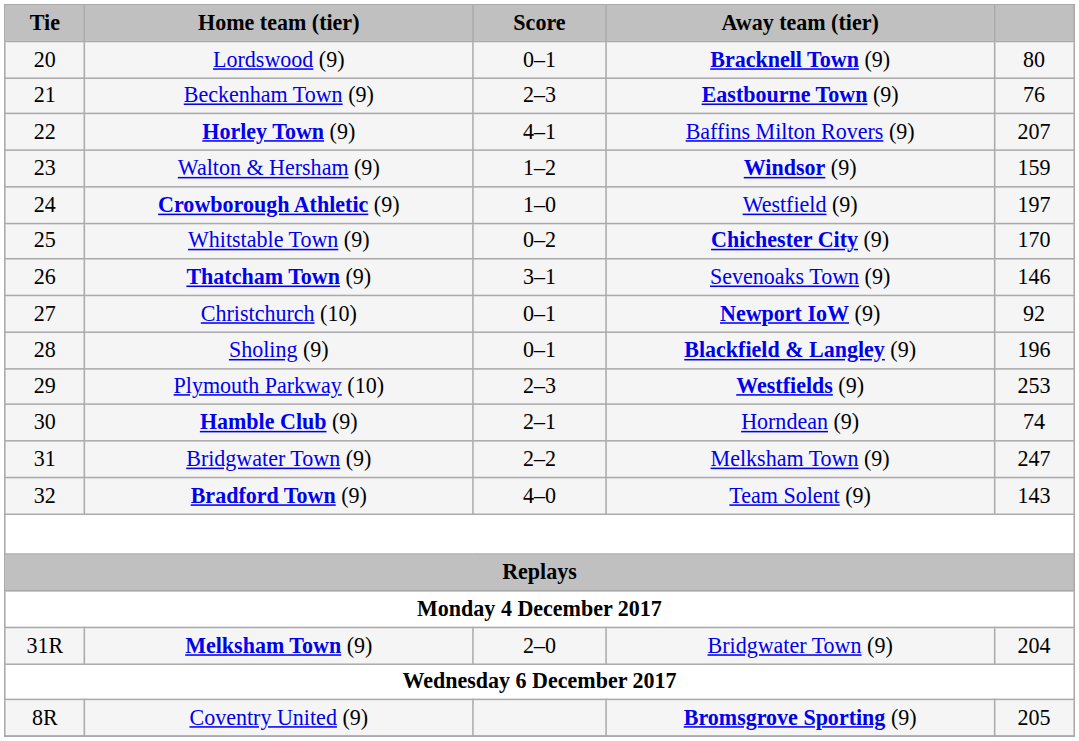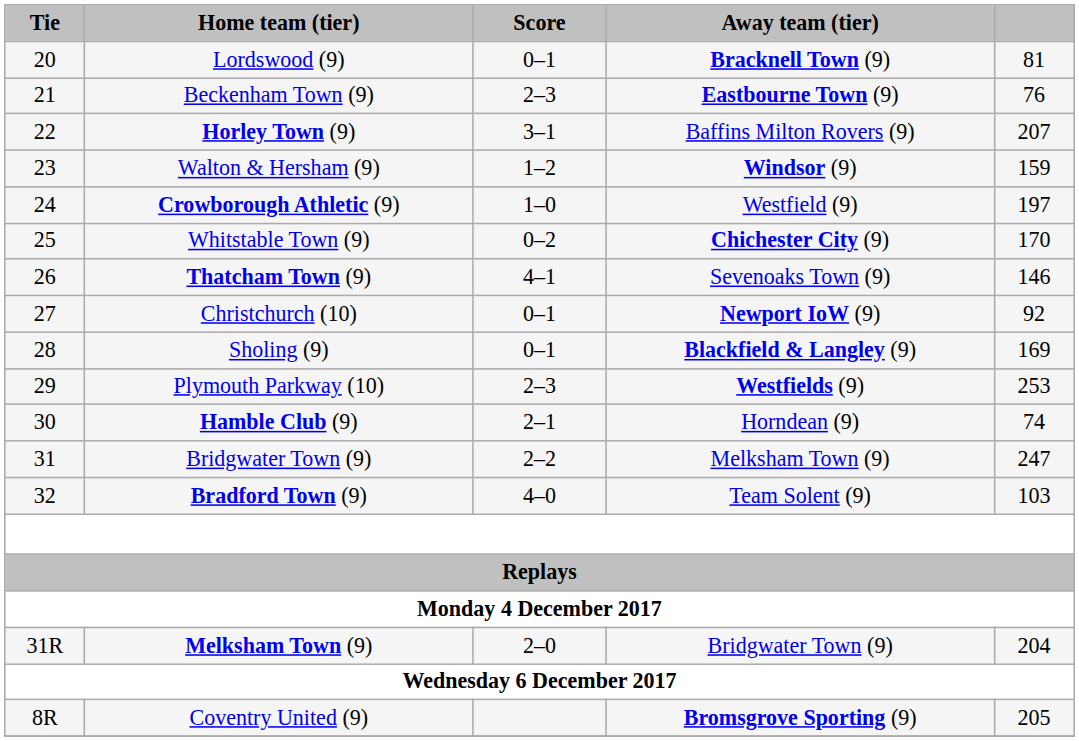 <table class="wikitable" style="width: 700px; background:WhiteSmoke; text-align:center; font-size:90%">
 <tr>
 <td scope="col" style="width:  7.50%; background:silver;"><strong>Tie</strong></td>
 <td scope="col" style="width: 36.25%; background:silver;"><strong>Home team (tier)</strong></td>
 <td scope="col" style="width: 12.50%; background:silver;"><strong>Score</strong></td>
 <td scope="col" style="width: 36.25%; background:silver;"><strong>Away team (tier)</strong></td>
 <td scope="col" style="width:  7.50%; background:silver;"><strong></strong></td>
 </tr>
 <tr>
 <td>20</td>
 <td><a href='#'>Lordswood</a> (9)</td>
 <td>0–1</td>
 <td><strong><a href='#'>Bracknell Town</a></strong> (9)</td>
-<td>80</td>
+<td>81</td>
 </tr>
 <tr>
 <td>21</td>
 <td><a href='#'>Beckenham Town</a> (9)</td>
 <td>2–3 </td>
 <td><strong><a href='#'>Eastbourne Town</a></strong> (9)</td>
 <td>76</td>
 </tr>
 <tr>
 <td>22</td>
 <td><strong><a href='#'>Horley Town</a></strong> (9)</td>
-<td>4–1</td>
+<td>3–1</td>
 <td><a href='#'>Baffins Milton Rovers</a> (9)</td>
 <td>207</td>
 </tr>
 <tr>
 <td>23</td>
 <td><a href='#'>Walton & Hersham</a> (9)</td>
 <td>1–2</td>
 <td><strong><a href='#'>Windsor</a></strong> (9)</td>
 <td>159</td>
 </tr>
 <tr>
 <td>24</td>
 <td><strong><a href='#'>Crowborough Athletic</a></strong> (9)</td>
 <td>1–0</td>
 <td><a href='#'>Westfield</a> (9)</td>
 <td>197</td>
 </tr>
 <tr>
 <td>25</td>
 <td><a href='#'>Whitstable Town</a> (9)</td>
 <td>0–2</td>
 <td><strong><a href='#'>Chichester City</a></strong> (9)</td>
 <td>170</td>
 </tr>
 <tr>
 <td>26</td>
 <td><strong><a href='#'>Thatcham Town</a></strong> (9)</td>
-<td>3–1</td>
+<td>4–1</td>
 <td><a href='#'>Sevenoaks Town</a> (9)</td>
 <td>146</td>
 </tr>
 <tr>
 <td>27</td>
 <td><a href='#'>Christchurch</a> (10)</td>
 <td>0–1</td>
 <td><strong><a href='#'>Newport IoW</a></strong> (9)</td>
 <td>92</td>
 </tr>
 <tr>
 <td>28</td>
 <td><a href='#'>Sholing</a> (9)</td>
 <td>0–1</td>
 <td><strong><a href='#'>Blackfield & Langley</a></strong> (9)</td>
-<td>196</td>
+<td>169</td>
 </tr>
 <tr>
 <td>29</td>
 <td><a href='#'>Plymouth Parkway</a> (10)</td>
 <td>2–3</td>
 <td><strong><a href='#'>Westfields</a></strong> (9)</td>
 <td>253</td>
 </tr>
 <tr>
 <td>30</td>
 <td><strong><a href='#'>Hamble Club</a></strong> (9)</td>
 <td>2–1</td>
 <td><a href='#'>Horndean</a> (9)</td>
 <td>74</td>
 </tr>
 <tr>
 <td>31</td>
 <td><a href='#'>Bridgwater Town</a> (9)</td>
 <td>2–2</td>
 <td><a href='#'>Melksham Town</a> (9)</td>
 <td>247</td>
 </tr>
 <tr>
 <td>32</td>
 <td><strong><a href='#'>Bradford Town</a></strong> (9)</td>
 <td>4–0</td>
 <td><a href='#'>Team Solent</a> (9)</td>
-<td>143</td>
+<td>103</td>
 </tr>
 <tr>
 <td colspan="5" style="height: 20px; background:White;"></td>
 </tr>
 <tr>
 <td colspan="5" style= background:Silver><strong>Replays</strong></td>
 </tr>
 <tr>
 <td colspan="5" style= background:White><strong>Monday 4 December 2017</strong></td>
 </tr>
 <tr>
 <td>31R</td>
 <td><strong><a href='#'>Melksham Town</a></strong> (9)</td>
 <td>2–0</td>
 <td><a href='#'>Bridgwater Town</a> (9)</td>
 <td>204</td>
 </tr>
 <tr>
 <td colspan="5" style= background:White><strong>Wednesday 6 December 2017</strong></td>
 </tr>
 <tr>
 <td>8R</td>
 <td><a href='#'>Coventry United</a> (9)</td>
 <td></td>
 <td><strong><a href='#'>Bromsgrove Sporting</a></strong> (9)</td>
 <td>205</td>
 </tr>
 <tr>
 </tr>
 </table>
